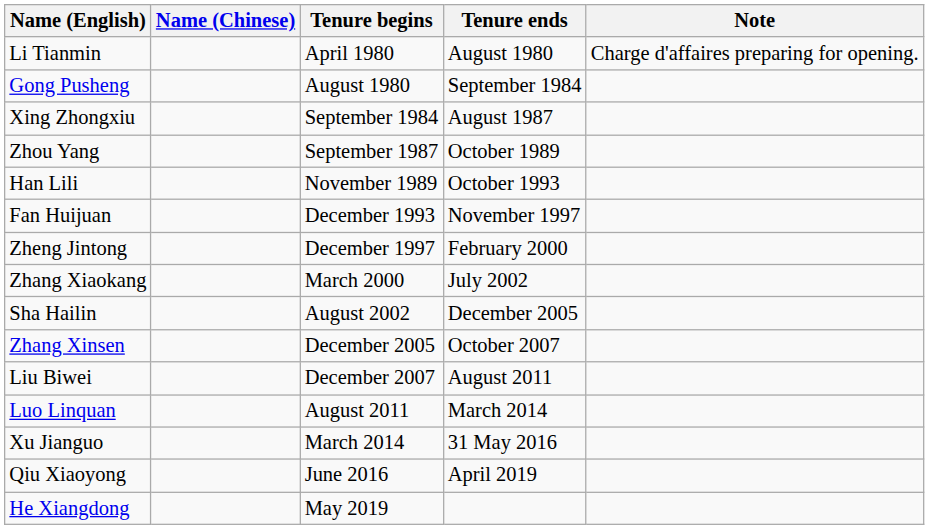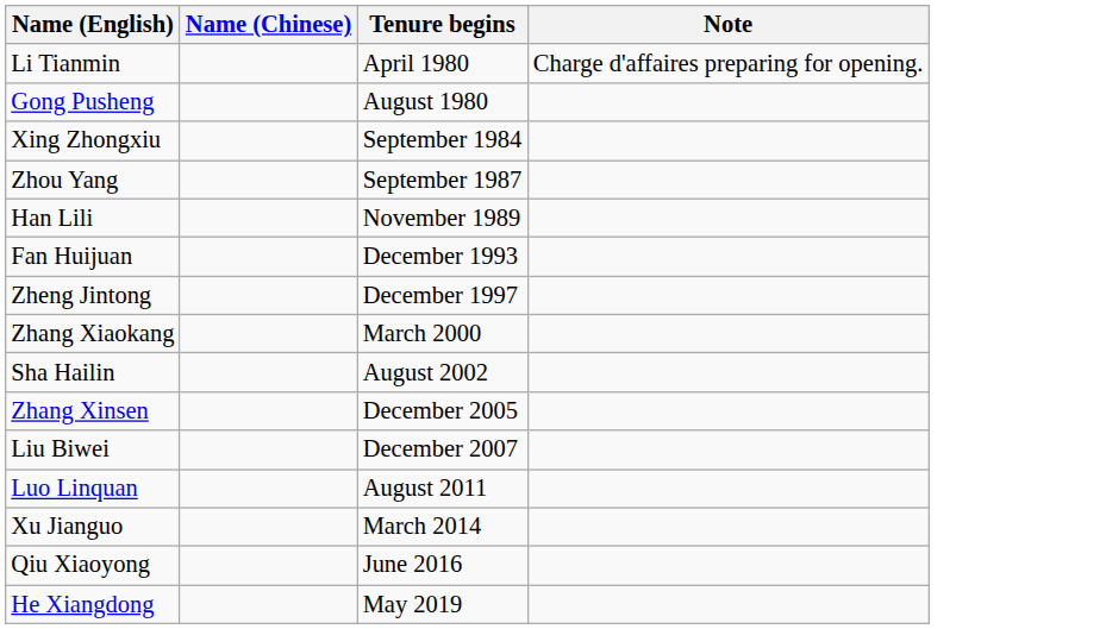 <table class="wikitable">
 <tr>
 <th>Name (English)</th>
 <th><a href='#'>Name (Chinese)</a></th>
 <th>Tenure begins</th>
-<th>Tenure ends</th>
 <th>Note</th>
 </tr>
 <tr>
 <td>Li Tianmin</td>
 <td></td>
 <td>April 1980</td>
-<td>August 1980</td>
 <td>Charge d'affaires preparing for opening.</td>
 </tr>
 <tr>
 <td><a href='#'>Gong Pusheng</a></td>
 <td></td>
 <td>August 1980</td>
-<td>September 1984</td>
 <td></td>
 </tr>
 <tr>
 <td>Xing Zhongxiu</td>
 <td></td>
 <td>September 1984</td>
-<td>August 1987</td>
 <td></td>
 </tr>
 <tr>
 <td>Zhou Yang</td>
 <td></td>
 <td>September 1987</td>
-<td>October 1989</td>
 <td></td>
 </tr>
 <tr>
 <td>Han Lili</td>
 <td></td>
 <td>November 1989</td>
-<td>October 1993</td>
 <td></td>
 </tr>
 <tr>
 <td>Fan Huijuan</td>
 <td></td>
 <td>December 1993</td>
-<td>November 1997</td>
 <td></td>
 </tr>
 <tr>
 <td>Zheng Jintong</td>
 <td></td>
 <td>December 1997</td>
-<td>February 2000</td>
 <td></td>
 </tr>
 <tr>
 <td>Zhang Xiaokang</td>
 <td></td>
 <td>March 2000</td>
-<td>July 2002</td>
 <td></td>
 </tr>
 <tr>
 <td>Sha Hailin</td>
 <td></td>
 <td>August 2002</td>
-<td>December 2005</td>
 <td></td>
 </tr>
 <tr>
 <td><a href='#'>Zhang Xinsen</a></td>
 <td></td>
 <td>December 2005</td>
-<td>October 2007</td>
 <td></td>
 </tr>
 <tr>
 <td>Liu Biwei</td>
 <td></td>
 <td>December 2007</td>
-<td>August 2011</td>
 <td></td>
 </tr>
 <tr>
 <td><a href='#'>Luo Linquan</a></td>
 <td></td>
 <td>August 2011</td>
-<td>March 2014</td>
 <td></td>
 </tr>
 <tr>
 <td>Xu Jianguo</td>
 <td></td>
 <td>March 2014</td>
-<td>31 May 2016</td>
 <td></td>
 </tr>
 <tr>
 <td>Qiu Xiaoyong</td>
 <td></td>
 <td>June 2016</td>
-<td>April 2019</td>
 <td></td>
 </tr>
 <tr>
 <td><a href='#'>He Xiangdong</a></td>
 <td></td>
 <td>May 2019</td>
 <td></td>
-<td></td>
 </tr>
 </table>
